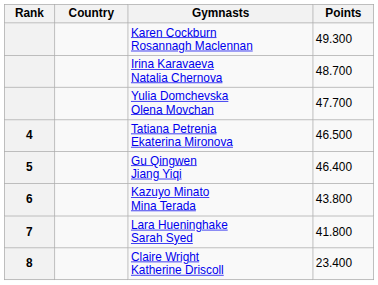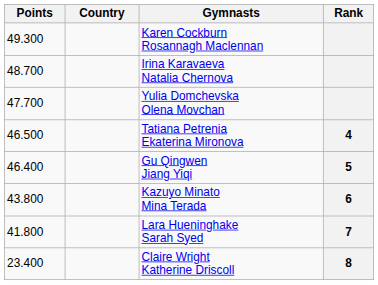 <table class="wikitable" width=500>
 <tr bgcolor="#efefef">
-<th>Rank</th>
+<th>Points</th>
 <th>Country</th>
 <th>Gymnasts</th>
-<th>Points</th>
+<th>Rank</th>
 </tr>
 <tr>
-<th></th>
+<td>49.300</td>
 <td></td>
 <td><a href='#'>Karen Cockburn</a><br><a href='#'>Rosannagh Maclennan</a></td>
-<td>49.300</td>
+<th></th>
 </tr>
 <tr>
-<th></th>
+<td>48.700</td>
 <td></td>
 <td><a href='#'>Irina Karavaeva</a><br><a href='#'>Natalia Chernova</a></td>
-<td>48.700</td>
+<th></th>
 </tr>
 <tr>
-<th></th>
+<td>47.700</td>
 <td></td>
 <td><a href='#'>Yulia Domchevska</a><br><a href='#'>Olena Movchan</a></td>
-<td>47.700</td>
+<th></th>
 </tr>
 <tr>
-<th>4</th>
+<td>46.500</td>
 <td></td>
 <td><a href='#'>Tatiana Petrenia</a><br><a href='#'>Ekaterina Mironova</a></td>
-<td>46.500</td>
+<th>4</th>
 </tr>
 <tr>
-<th>5</th>
+<td>46.400</td>
 <td></td>
 <td><a href='#'>Gu Qingwen</a><br><a href='#'>Jiang Yiqi</a></td>
-<td>46.400</td>
+<th>5</th>
 </tr>
 <tr>
-<th>6</th>
+<td>43.800</td>
 <td></td>
 <td><a href='#'>Kazuyo Minato</a><br><a href='#'>Mina Terada</a></td>
-<td>43.800</td>
+<th>6</th>
 </tr>
 <tr>
-<th>7</th>
+<td>41.800</td>
 <td></td>
 <td><a href='#'>Lara Hueninghake</a><br><a href='#'>Sarah Syed</a></td>
-<td>41.800</td>
+<th>7</th>
 </tr>
 <tr>
-<th>8</th>
+<td>23.400</td>
 <td></td>
 <td><a href='#'>Claire Wright</a><br><a href='#'>Katherine Driscoll</a></td>
-<td>23.400</td>
+<th>8</th>
 </tr>
 </table>
